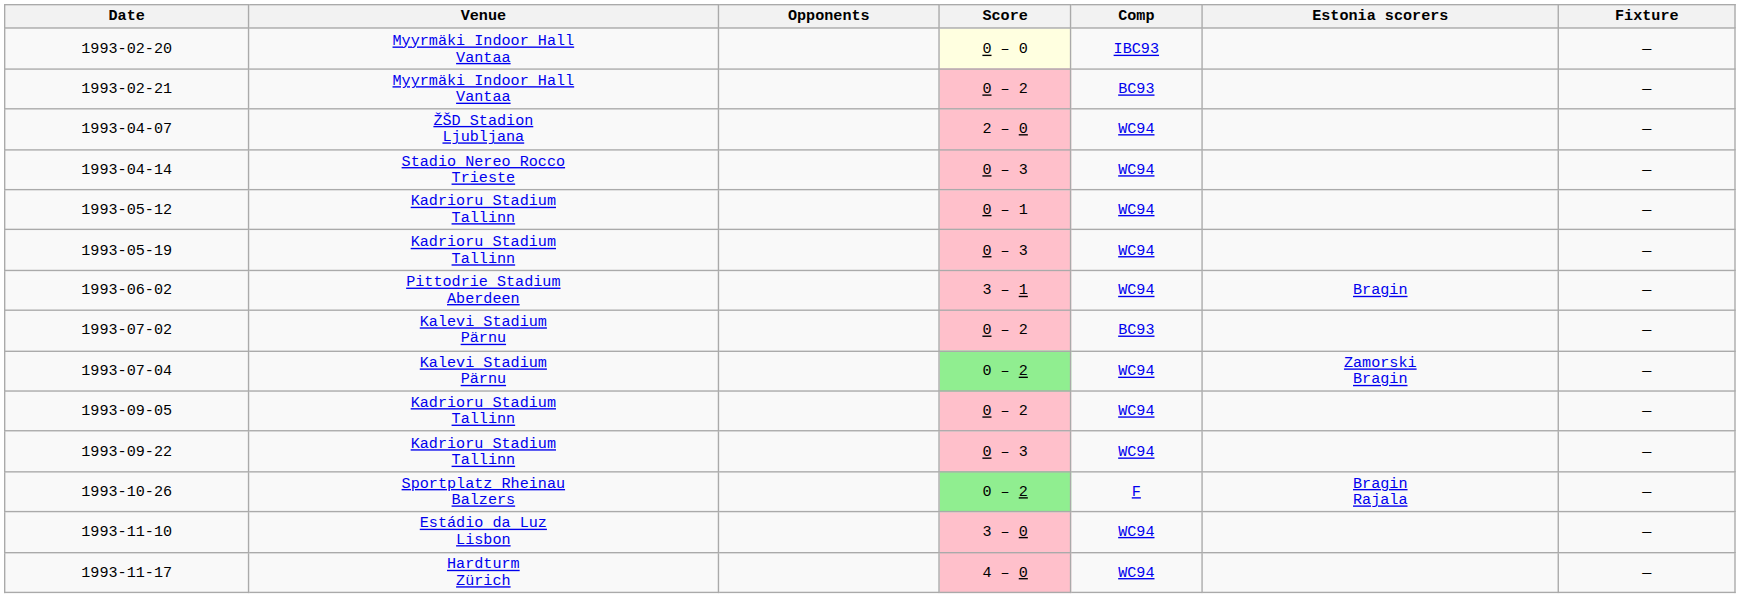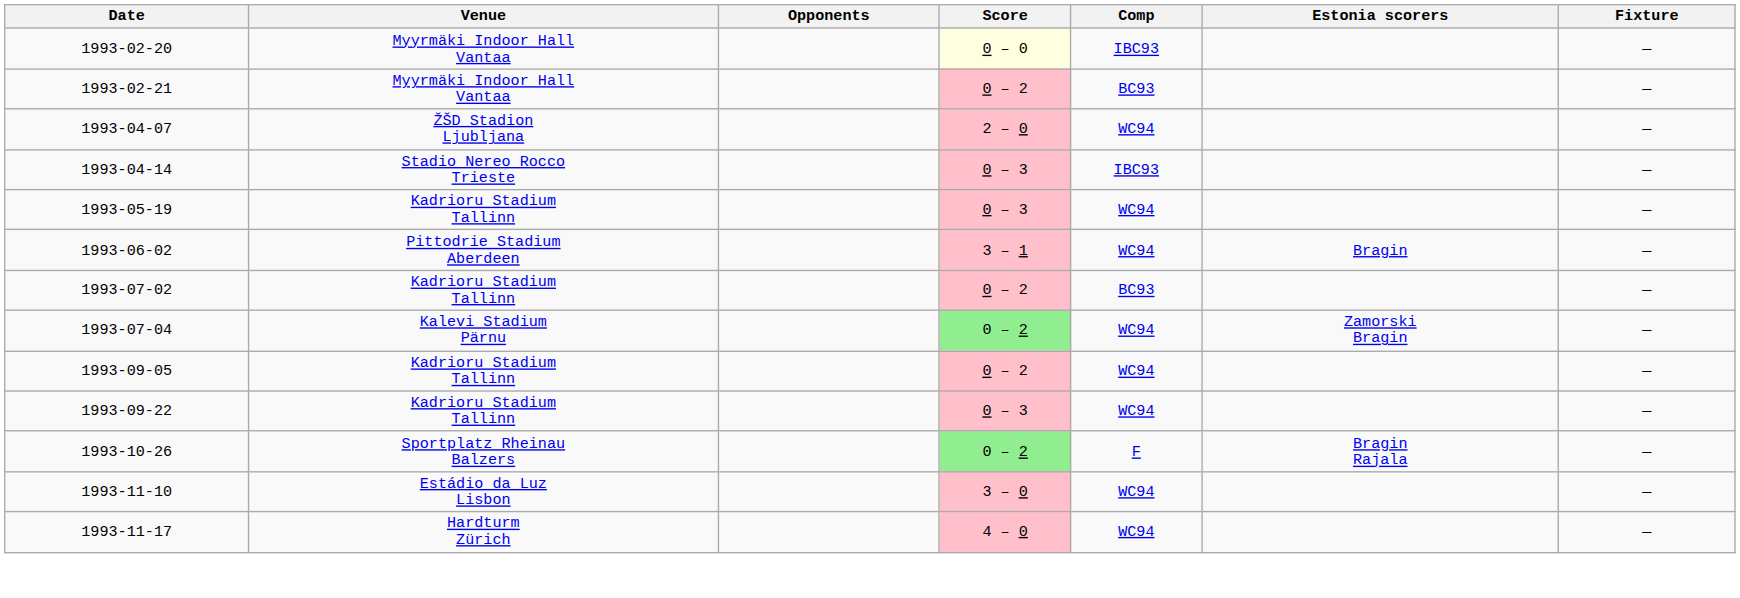 <table class="wikitable" style="font-size:85%; text-align:center;" width="100%">
 <tr>
 <th>Date</th>
 <th>Venue</th>
 <th>Opponents</th>
 <th>Score</th>
 <th>Comp</th>
 <th>Estonia scorers</th>
 <th>Fixture</th>
 </tr>
 <tr>
 <td>1993-02-20</td>
 <td><a href='#'>Myyrmäki Indoor Hall</a><br> <a href='#'>Vantaa</a></td>
 <td></td>
 <td bgcolor="lightyellow"><u>0</u> – 0</td>
 <td><a href='#'>IBC93</a></td>
 <td></td>
 <td>—</td>
 </tr>
 <tr>
 <td>1993-02-21</td>
 <td><a href='#'>Myyrmäki Indoor Hall</a><br> <a href='#'>Vantaa</a></td>
 <td></td>
 <td bgcolor="pink"><u>0</u> – 2</td>
 <td><a href='#'>BC93</a></td>
 <td></td>
 <td>—</td>
 </tr>
 <tr>
 <td>1993-04-07</td>
 <td><a href='#'>ŽŠD Stadion</a><br> <a href='#'>Ljubljana</a></td>
 <td></td>
 <td bgcolor="pink">2 – <u>0</u></td>
 <td><a href='#'>WC94</a></td>
 <td></td>
 <td>—</td>
 </tr>
 <tr>
 <td>1993-04-14</td>
 <td><a href='#'>Stadio Nereo Rocco</a><br> <a href='#'>Trieste</a></td>
 <td></td>
 <td bgcolor="pink"><u>0</u> – 3</td>
-<td><a href='#'>WC94</a></td>
-<td></td>
-<td>—</td>
-</tr>
-<tr>
-<td>1993-05-12</td>
-<td><a href='#'>Kadrioru Stadium</a><br> <a href='#'>Tallinn</a></td>
-<td></td>
-<td bgcolor="pink"><u>0</u> – 1</td>
-<td><a href='#'>WC94</a></td>
+<td><a href='#'>IBC93</a></td>
 <td></td>
 <td>—</td>
 </tr>
 <tr>
 <td>1993-05-19</td>
 <td><a href='#'>Kadrioru Stadium</a><br> <a href='#'>Tallinn</a></td>
 <td></td>
 <td bgcolor="pink"><u>0</u> – 3</td>
 <td><a href='#'>WC94</a></td>
 <td></td>
 <td>—</td>
 </tr>
 <tr>
 <td>1993-06-02</td>
 <td><a href='#'>Pittodrie Stadium</a><br> <a href='#'>Aberdeen</a></td>
 <td></td>
 <td bgcolor="pink">3 – <u>1</u></td>
 <td><a href='#'>WC94</a></td>
 <td><a href='#'>Bragin</a>  </td>
 <td>—</td>
 </tr>
 <tr>
 <td>1993-07-02</td>
-<td><a href='#'>Kalevi Stadium</a><br> <a href='#'>Pärnu</a></td>
+<td><a href='#'>Kadrioru Stadium</a><br> <a href='#'>Tallinn</a></td>
 <td></td>
 <td bgcolor="pink"><u>0</u> – 2</td>
 <td><a href='#'>BC93</a></td>
 <td></td>
 <td>—</td>
 </tr>
 <tr>
 <td>1993-07-04</td>
 <td><a href='#'>Kalevi Stadium</a><br> <a href='#'>Pärnu</a></td>
 <td></td>
 <td bgcolor="lightgreen">0 – <u>2</u></td>
 <td><a href='#'>WC94</a></td>
 <td><a href='#'>Zamorski</a>  <br> <a href='#'>Bragin</a> </td>
 <td>—</td>
 </tr>
 <tr>
 <td>1993-09-05</td>
 <td><a href='#'>Kadrioru Stadium</a><br> <a href='#'>Tallinn</a></td>
 <td></td>
 <td bgcolor="pink"><u>0</u> – 2</td>
 <td><a href='#'>WC94</a></td>
 <td></td>
 <td>—</td>
 </tr>
 <tr>
 <td>1993-09-22</td>
 <td><a href='#'>Kadrioru Stadium</a><br> <a href='#'>Tallinn</a></td>
 <td></td>
 <td bgcolor="pink"><u>0</u> – 3</td>
 <td><a href='#'>WC94</a></td>
 <td></td>
 <td>—</td>
 </tr>
 <tr>
 <td>1993-10-26</td>
 <td><a href='#'>Sportplatz Rheinau</a><br> <a href='#'>Balzers</a></td>
 <td></td>
 <td bgcolor="lightgreen">0 – <u>2</u></td>
 <td><a href='#'>F</a></td>
 <td><a href='#'>Bragin</a>  <br> <a href='#'>Rajala</a> </td>
 <td>—</td>
 </tr>
 <tr>
 <td>1993-11-10</td>
 <td><a href='#'>Estádio da Luz</a><br> <a href='#'>Lisbon</a></td>
 <td></td>
 <td bgcolor="pink">3 – <u>0</u></td>
 <td><a href='#'>WC94</a></td>
 <td></td>
 <td>—</td>
 </tr>
 <tr>
 <td>1993-11-17</td>
 <td><a href='#'>Hardturm</a><br> <a href='#'>Zürich</a></td>
 <td></td>
 <td bgcolor="pink">4 – <u>0</u></td>
 <td><a href='#'>WC94</a></td>
 <td></td>
 <td>—</td>
 </tr>
 </table>
